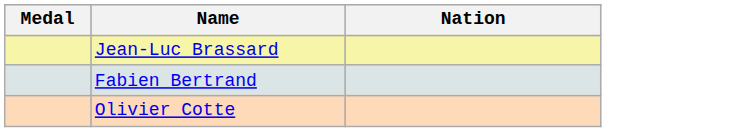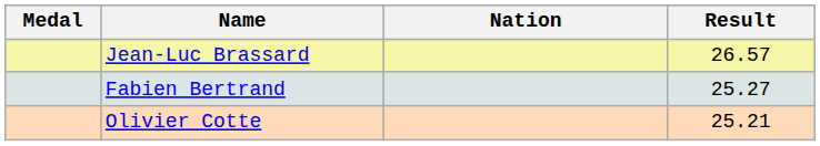 <table class=wikitable style="border:1px solid #AAAAAA;font-size:90%">
 <tr bgcolor="#E4E4E4">
 <th width=50>Medal</th>
 <th width=160>Name</th>
 <th width=160>Nation</th>
+<th width=80>Result</th>
 </tr>
 <tr bgcolor="#F7F6A8">
 <td align="center"></td>
 <td><a href='#'>Jean-Luc Brassard</a></td>
 <td></td>
+<td align="center">26.57</td>
 </tr>
 <tr bgcolor="#DCE5E5">
 <td align="center"></td>
 <td><a href='#'>Fabien Bertrand</a></td>
 <td></td>
+<td align="center">25.27</td>
 </tr>
 <tr bgcolor="#FFDAB9">
 <td align="center"></td>
 <td><a href='#'>Olivier Cotte</a></td>
 <td></td>
+<td align="center">25.21</td>
 </tr>
 </table>
